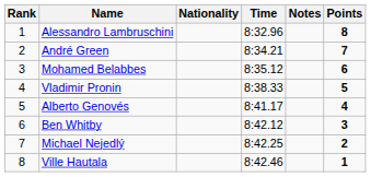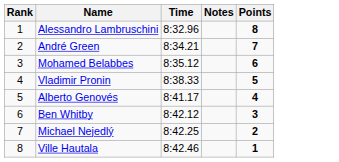 <table class="wikitable sortable" style="text-align:center">
 <tr>
 <th>Rank</th>
 <th>Name</th>
-<th>Nationality</th>
 <th>Time</th>
 <th>Notes</th>
 <th>Points</th>
 </tr>
 <tr>
 <td>1</td>
 <td align=left><a href='#'>Alessandro Lambruschini</a></td>
-<td align=left></td>
 <td>8:32.96</td>
 <td></td>
 <td><strong>8</strong></td>
 </tr>
 <tr>
 <td>2</td>
 <td align=left><a href='#'>André Green</a></td>
-<td align=left></td>
 <td>8:34.21</td>
 <td></td>
 <td><strong>7</strong></td>
 </tr>
 <tr>
 <td>3</td>
 <td align=left><a href='#'>Mohamed Belabbes</a></td>
-<td align=left></td>
 <td>8:35.12</td>
 <td></td>
 <td><strong>6</strong></td>
 </tr>
 <tr>
 <td>4</td>
 <td align=left><a href='#'>Vladimir Pronin</a></td>
-<td align=left></td>
 <td>8:38.33</td>
 <td></td>
 <td><strong>5</strong></td>
 </tr>
 <tr>
 <td>5</td>
 <td align=left><a href='#'>Alberto Genovés</a></td>
-<td align=left></td>
 <td>8:41.17</td>
 <td></td>
 <td><strong>4</strong></td>
 </tr>
 <tr>
 <td>6</td>
 <td align=left><a href='#'>Ben Whitby</a></td>
-<td align=left></td>
 <td>8:42.12</td>
 <td></td>
 <td><strong>3</strong></td>
 </tr>
 <tr>
 <td>7</td>
 <td align=left><a href='#'>Michael Nejedlý</a></td>
-<td align=left></td>
 <td>8:42.25</td>
 <td></td>
 <td><strong>2</strong></td>
 </tr>
 <tr>
 <td>8</td>
 <td align=left><a href='#'>Ville Hautala</a></td>
-<td align=left></td>
 <td>8:42.46</td>
 <td></td>
 <td><strong>1</strong></td>
 </tr>
 </table>
